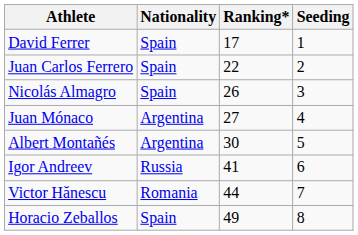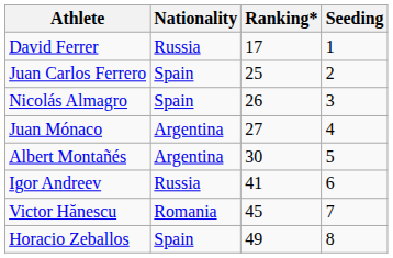 <table class="wikitable" border="1">
 <tr>
 <th>Athlete</th>
 <th>Nationality</th>
 <th>Ranking*</th>
 <th>Seeding</th>
 </tr>
 <tr>
 <td><a href='#'>David Ferrer</a></td>
-<td> <a href='#'>Spain</a></td>
+<td> <a href='#'>Russia</a></td>
 <td>17</td>
 <td>1</td>
 </tr>
 <tr>
 <td><a href='#'>Juan Carlos Ferrero</a></td>
 <td> <a href='#'>Spain</a></td>
-<td>22</td>
+<td>25</td>
 <td>2</td>
 </tr>
 <tr>
 <td><a href='#'>Nicolás Almagro</a></td>
 <td> <a href='#'>Spain</a></td>
 <td>26</td>
 <td>3</td>
 </tr>
 <tr>
 <td><a href='#'>Juan Mónaco</a></td>
 <td> <a href='#'>Argentina</a></td>
 <td>27</td>
 <td>4</td>
 </tr>
 <tr>
 <td><a href='#'>Albert Montañés</a></td>
 <td> <a href='#'>Argentina</a></td>
 <td>30</td>
 <td>5</td>
 </tr>
 <tr>
 <td><a href='#'>Igor Andreev</a></td>
 <td> <a href='#'>Russia</a></td>
 <td>41</td>
 <td>6</td>
 </tr>
 <tr>
 <td><a href='#'>Victor Hănescu</a></td>
 <td> <a href='#'>Romania</a></td>
-<td>44</td>
+<td>45</td>
 <td>7</td>
 </tr>
 <tr>
 <td><a href='#'>Horacio Zeballos</a></td>
 <td> <a href='#'>Spain</a></td>
 <td>49</td>
 <td>8</td>
 </tr>
 </table>
